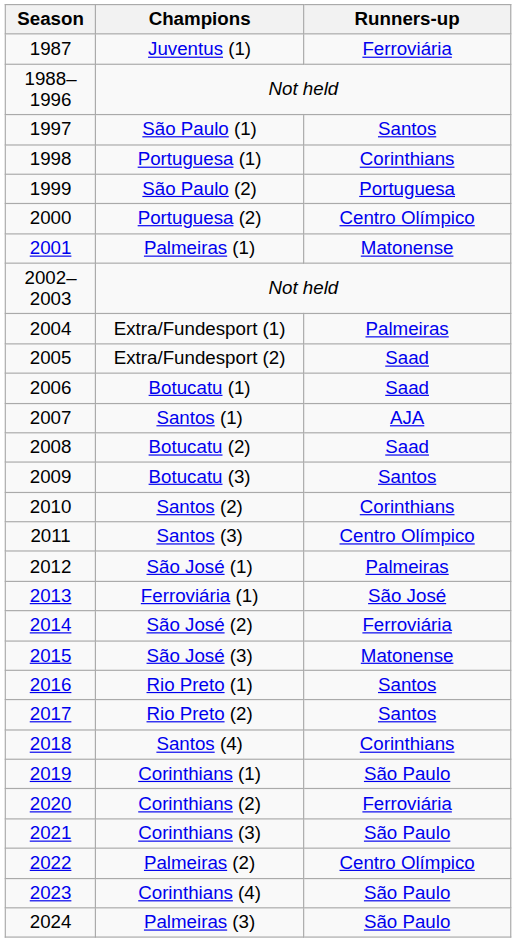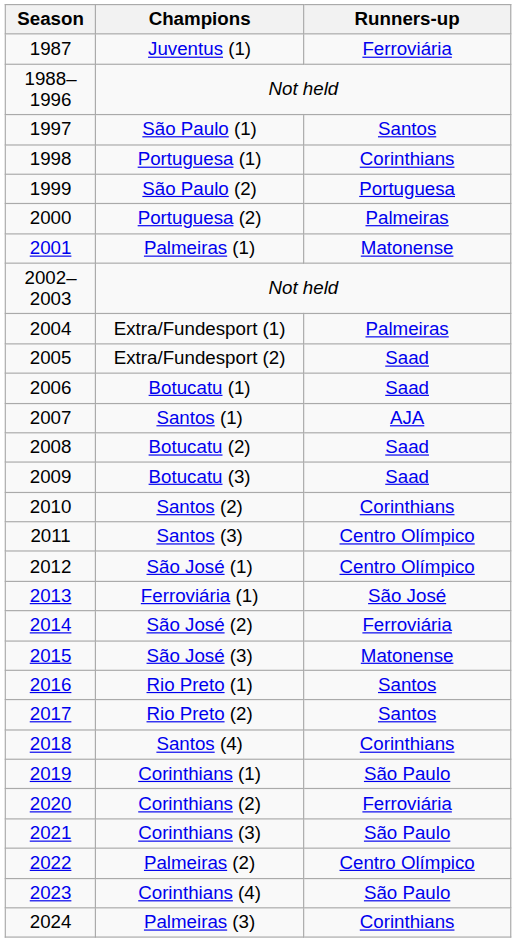 <table class="wikitable" style="text-align:center; margin-left:1em;">
 <tr>
 <th style="width:70px">Season</th>
 <th style="width:170px">Champions</th>
 <th style="width:170px">Runners-up</th>
 </tr>
 <tr>
 <td>1987</td>
 <td><a href='#'>Juventus</a> (1)</td>
 <td><a href='#'>Ferroviária</a></td>
 </tr>
 <tr>
 <td>1988–1996</td>
 <td colspan=2><em>Not held</em></td>
 </tr>
 <tr>
 <td>1997</td>
 <td><a href='#'>São Paulo</a> (1)</td>
 <td><a href='#'>Santos</a></td>
 </tr>
 <tr>
 <td>1998</td>
 <td><a href='#'>Portuguesa</a> (1)</td>
 <td><a href='#'>Corinthians</a></td>
 </tr>
 <tr>
 <td>1999</td>
 <td><a href='#'>São Paulo</a> (2)</td>
 <td><a href='#'>Portuguesa</a></td>
 </tr>
 <tr>
 <td>2000</td>
 <td><a href='#'>Portuguesa</a> (2)</td>
-<td><a href='#'>Centro Olímpico</a></td>
+<td><a href='#'>Palmeiras</a></td>
 </tr>
 <tr>
 <td><a href='#'>2001</a></td>
 <td><a href='#'>Palmeiras</a> (1)</td>
 <td><a href='#'>Matonense</a></td>
 </tr>
 <tr>
 <td>2002–2003</td>
 <td colspan=2><em>Not held</em></td>
 </tr>
 <tr>
 <td>2004</td>
 <td>Extra/Fundesport (1)</td>
 <td><a href='#'>Palmeiras</a></td>
 </tr>
 <tr>
 <td>2005</td>
 <td>Extra/Fundesport (2)</td>
 <td><a href='#'>Saad</a></td>
 </tr>
 <tr>
 <td>2006</td>
 <td><a href='#'>Botucatu</a> (1)</td>
 <td><a href='#'>Saad</a></td>
 </tr>
 <tr>
 <td>2007</td>
 <td><a href='#'>Santos</a> (1)</td>
 <td><a href='#'>AJA</a></td>
 </tr>
 <tr>
 <td>2008</td>
 <td><a href='#'>Botucatu</a> (2)</td>
 <td><a href='#'>Saad</a></td>
 </tr>
 <tr>
 <td>2009</td>
 <td><a href='#'>Botucatu</a> (3)</td>
-<td><a href='#'>Santos</a></td>
+<td><a href='#'>Saad</a></td>
 </tr>
 <tr>
 <td>2010</td>
 <td><a href='#'>Santos</a> (2)</td>
 <td><a href='#'>Corinthians</a></td>
 </tr>
 <tr>
 <td>2011</td>
 <td><a href='#'>Santos</a> (3)</td>
 <td><a href='#'>Centro Olímpico</a></td>
 </tr>
 <tr>
 <td>2012</td>
 <td><a href='#'>São José</a> (1)</td>
-<td><a href='#'>Palmeiras</a></td>
+<td><a href='#'>Centro Olímpico</a></td>
 </tr>
 <tr>
 <td><a href='#'>2013</a></td>
 <td><a href='#'>Ferroviária</a> (1)</td>
 <td><a href='#'>São José</a></td>
 </tr>
 <tr>
 <td><a href='#'>2014</a></td>
 <td><a href='#'>São José</a> (2)</td>
 <td><a href='#'>Ferroviária</a></td>
 </tr>
 <tr>
 <td><a href='#'>2015</a></td>
 <td><a href='#'>São José</a> (3)</td>
 <td><a href='#'>Matonense</a></td>
 </tr>
 <tr>
 <td><a href='#'>2016</a></td>
 <td><a href='#'>Rio Preto</a> (1)</td>
 <td><a href='#'>Santos</a></td>
 </tr>
 <tr>
 <td><a href='#'>2017</a></td>
 <td><a href='#'>Rio Preto</a> (2)</td>
 <td><a href='#'>Santos</a></td>
 </tr>
 <tr>
 <td><a href='#'>2018</a></td>
 <td><a href='#'>Santos</a> (4)</td>
 <td><a href='#'>Corinthians</a></td>
 </tr>
 <tr>
 <td><a href='#'>2019</a></td>
 <td><a href='#'>Corinthians</a> (1)</td>
 <td><a href='#'>São Paulo</a></td>
 </tr>
 <tr>
 <td><a href='#'>2020</a></td>
 <td><a href='#'>Corinthians</a> (2)</td>
 <td><a href='#'>Ferroviária</a></td>
 </tr>
 <tr>
 <td><a href='#'>2021</a></td>
 <td><a href='#'>Corinthians</a> (3)</td>
 <td><a href='#'>São Paulo</a></td>
 </tr>
 <tr>
 <td><a href='#'>2022</a></td>
 <td><a href='#'>Palmeiras</a> (2)</td>
 <td><a href='#'>Centro Olímpico</a></td>
 </tr>
 <tr>
 <td><a href='#'>2023</a></td>
 <td><a href='#'>Corinthians</a> (4)</td>
 <td><a href='#'>São Paulo</a></td>
 </tr>
 <tr>
 <td>2024</td>
 <td><a href='#'>Palmeiras</a> (3)</td>
-<td><a href='#'>São Paulo</a></td>
+<td><a href='#'>Corinthians</a></td>
 </tr>
 </table>
